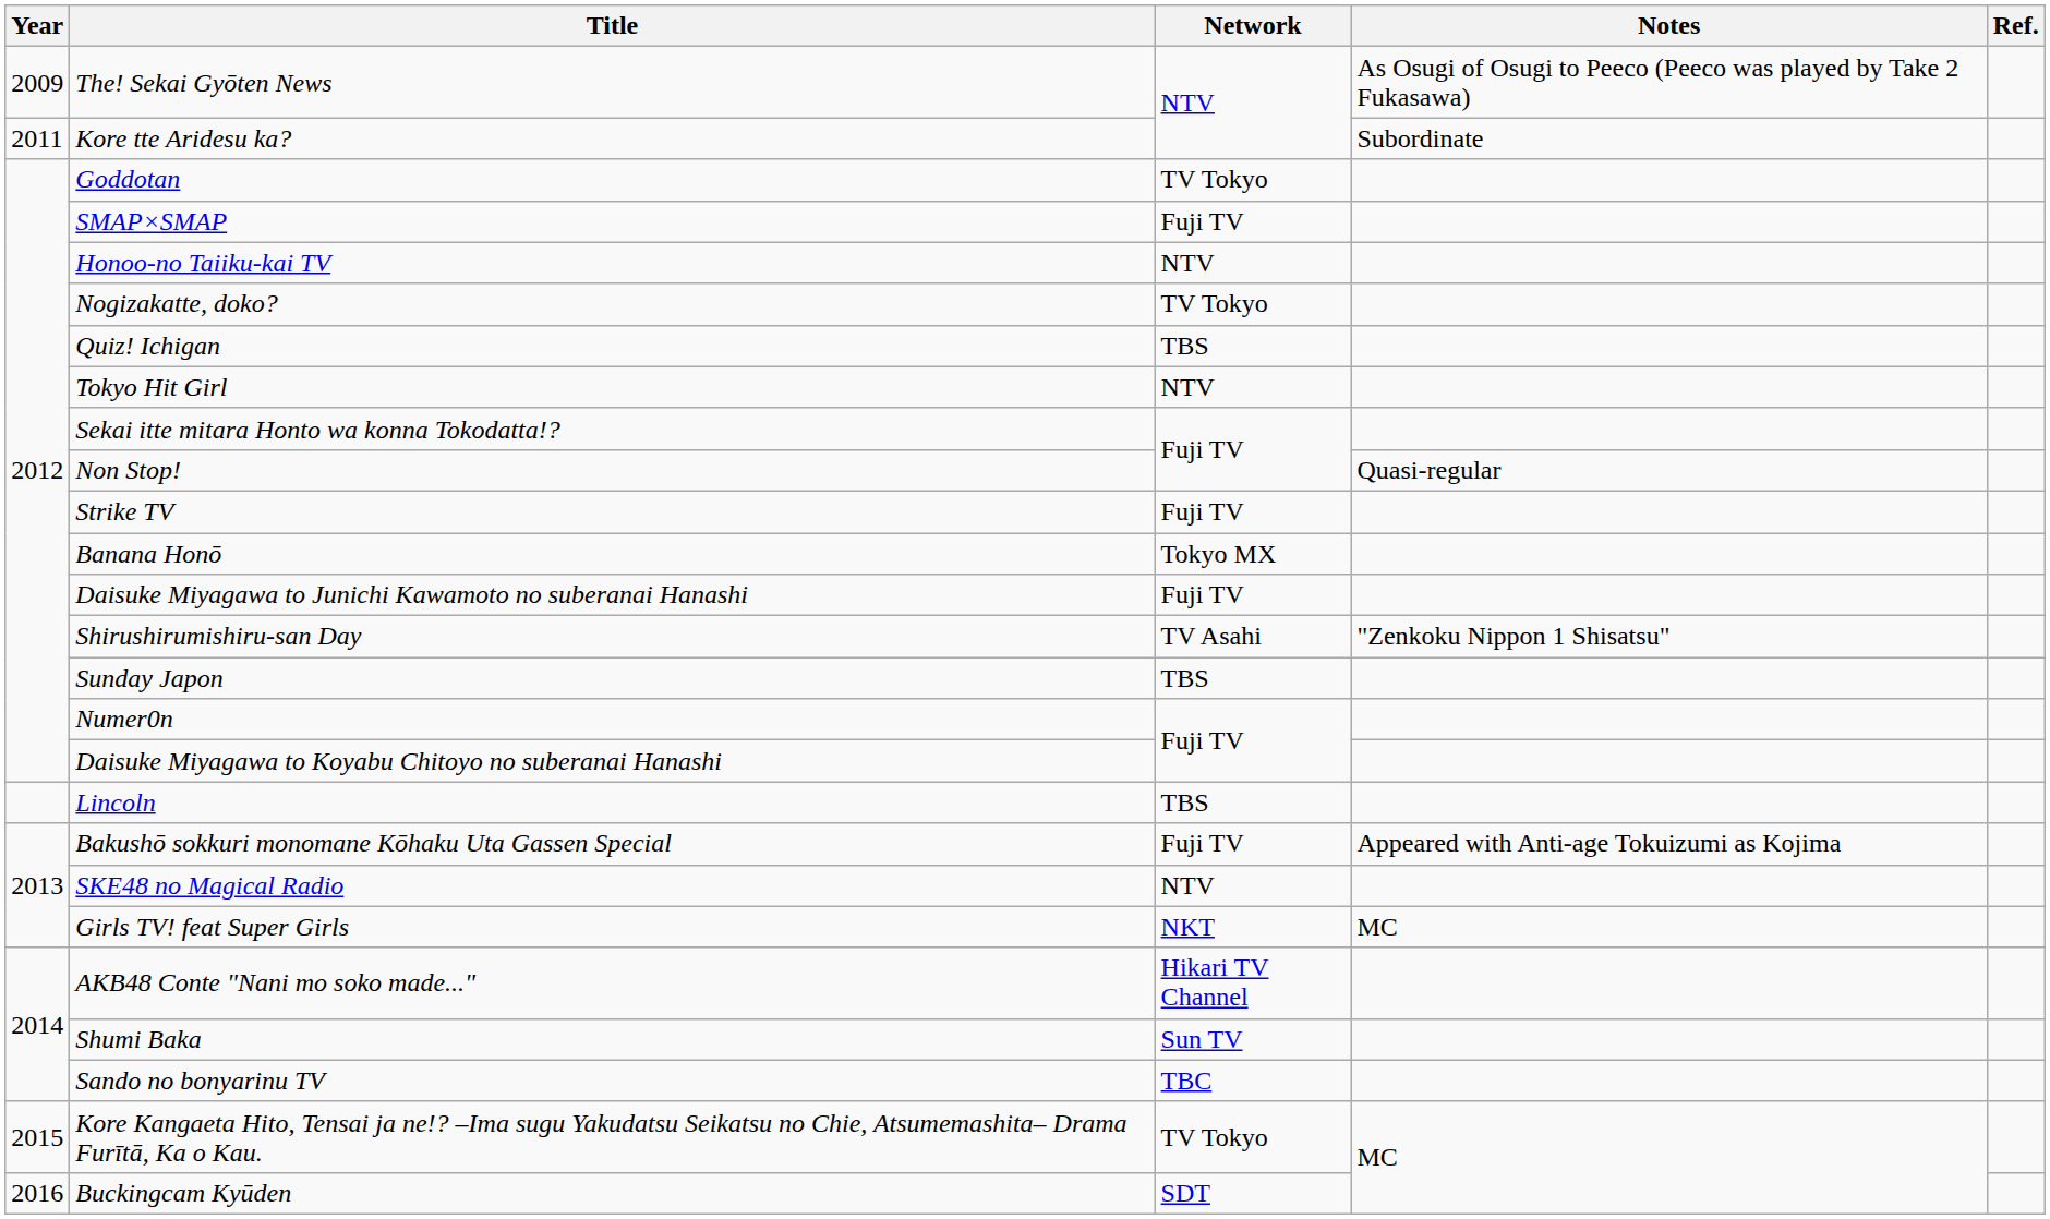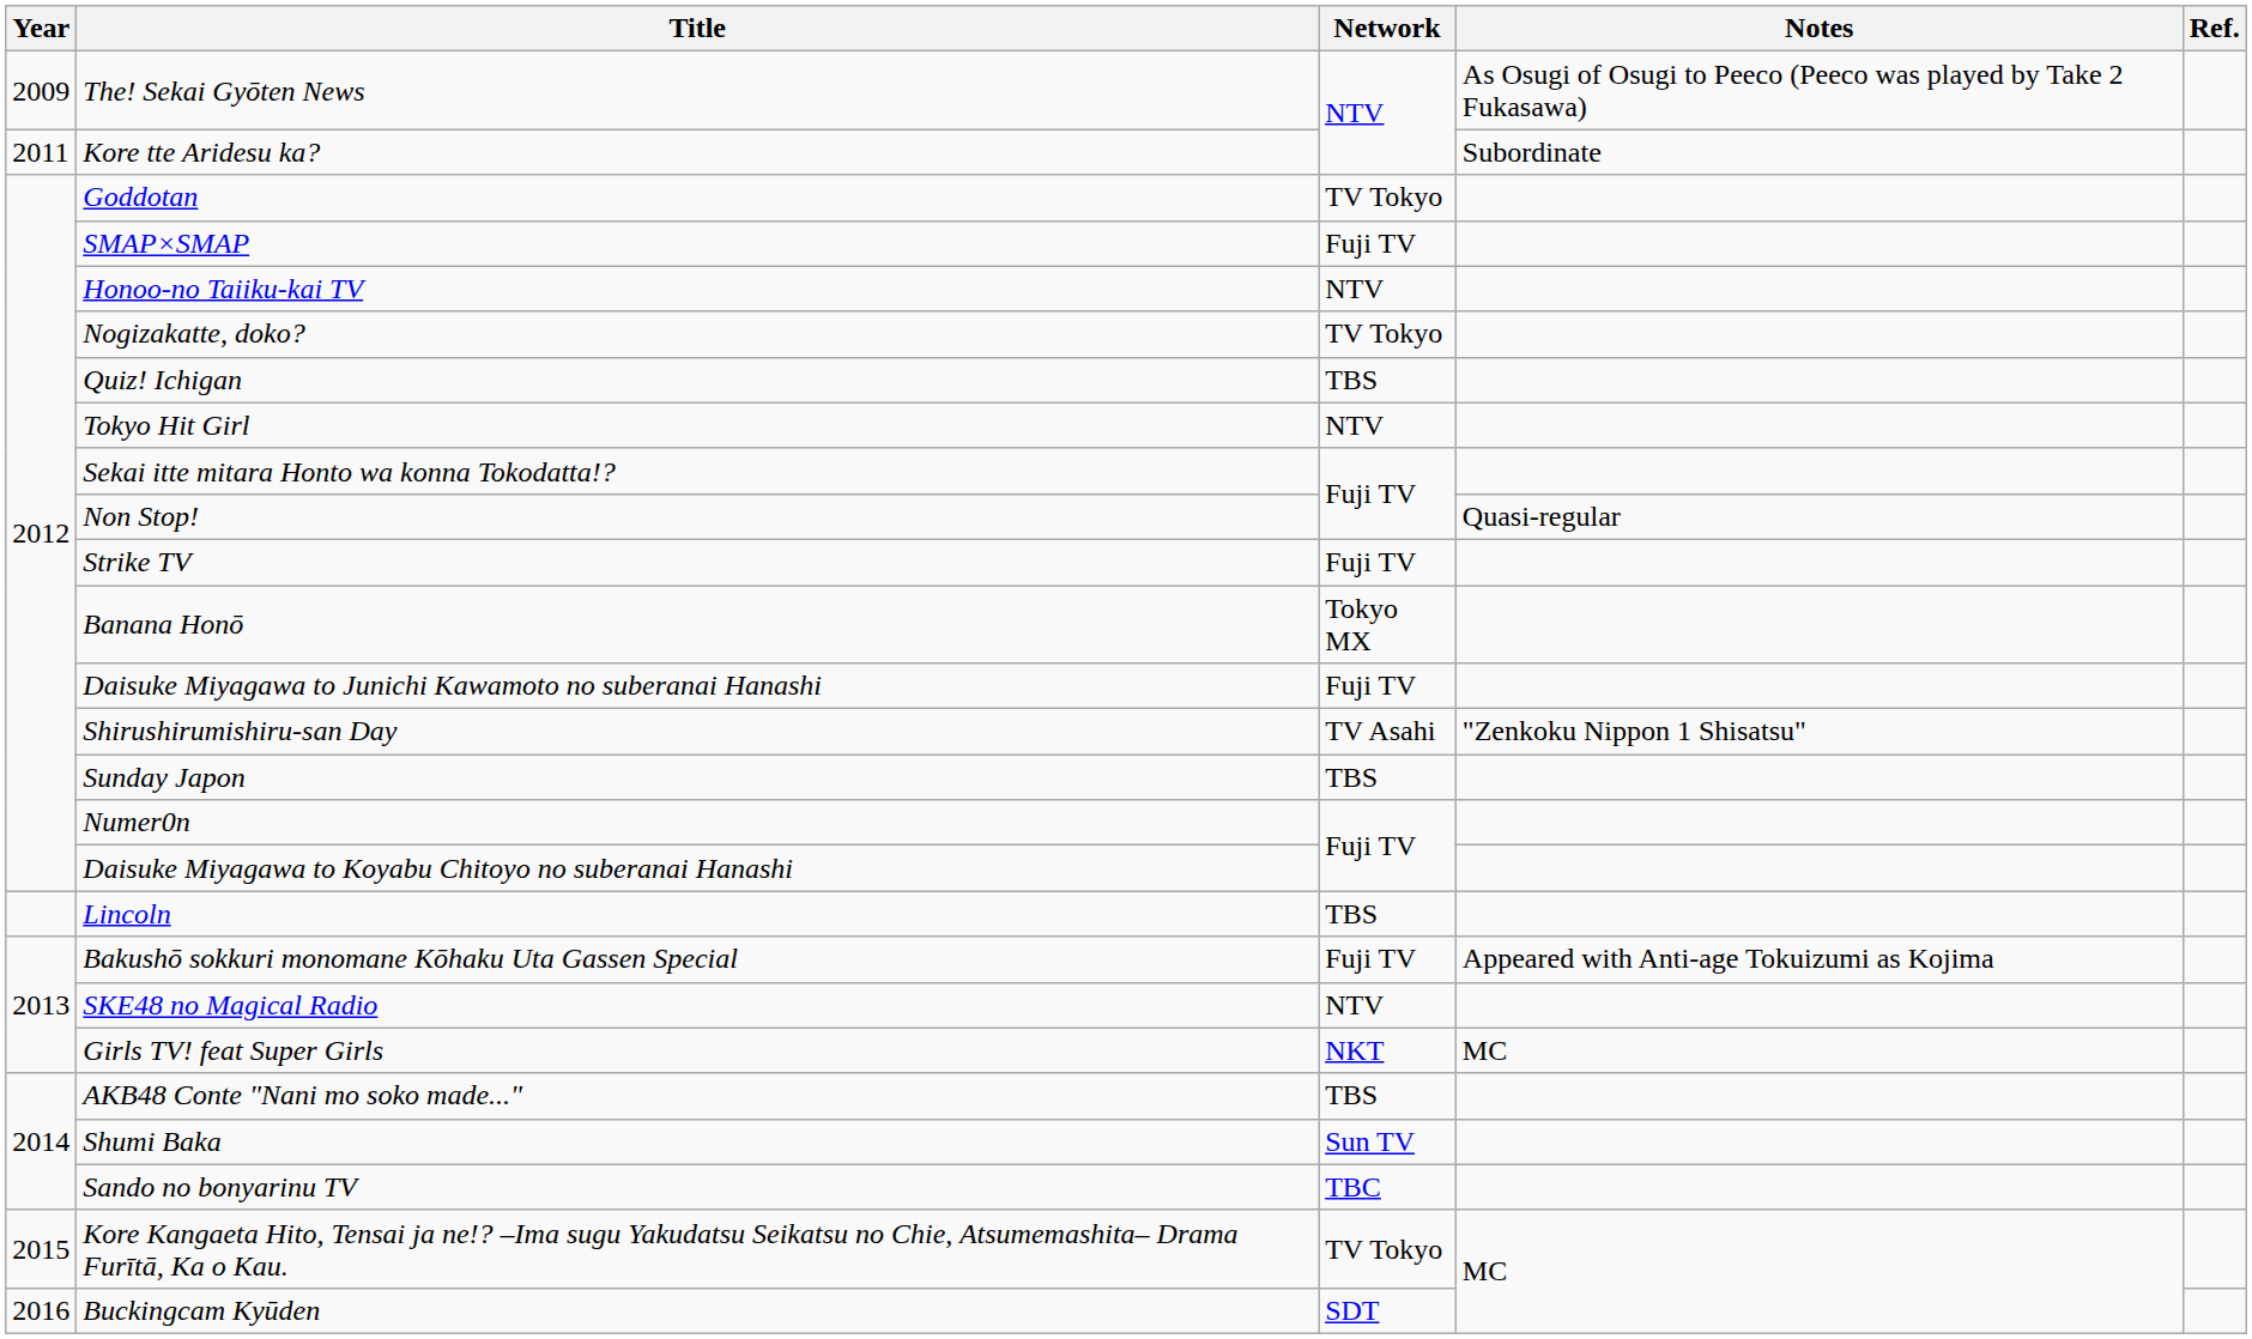 <table class="wikitable">
 <tr>
 <th>Year</th>
 <th>Title</th>
 <th>Network</th>
 <th>Notes</th>
 <th>Ref.</th>
 </tr>
 <tr>
 <td>2009</td>
 <td><em>The! Sekai Gyōten News</em></td>
 <td rowspan="2"><a href='#'>NTV</a></td>
 <td>As Osugi of Osugi to Peeco (Peeco was played by Take 2 Fukasawa)</td>
 <td></td>
 </tr>
 <tr>
 <td>2011</td>
 <td><em>Kore tte Aridesu ka?</em></td>
 <td>Subordinate</td>
 <td></td>
 </tr>
 <tr>
 <td rowspan="15">2012</td>
 <td><em><a href='#'>Goddotan</a></em></td>
 <td>TV Tokyo</td>
 <td></td>
 <td></td>
 </tr>
 <tr>
 <td><em><a href='#'>SMAP×SMAP</a></em></td>
 <td>Fuji TV</td>
 <td></td>
 <td></td>
 </tr>
 <tr>
 <td><em><a href='#'>Honoo-no Taiiku-kai TV</a></em></td>
 <td>NTV</td>
 <td></td>
 <td></td>
 </tr>
 <tr>
 <td><em>Nogizakatte, doko?</em></td>
 <td>TV Tokyo</td>
 <td></td>
 <td></td>
 </tr>
 <tr>
 <td><em>Quiz! Ichigan</em></td>
 <td>TBS</td>
 <td></td>
 <td></td>
 </tr>
 <tr>
 <td><em>Tokyo Hit Girl</em></td>
 <td>NTV</td>
 <td></td>
 <td></td>
 </tr>
 <tr>
 <td><em>Sekai itte mitara Honto wa konna Tokodatta!?</em></td>
 <td rowspan="2">Fuji TV</td>
 <td></td>
 <td></td>
 </tr>
 <tr>
 <td><em>Non Stop!</em></td>
 <td>Quasi-regular</td>
 <td></td>
 </tr>
 <tr>
 <td><em>Strike TV</em></td>
 <td>Fuji TV</td>
 <td></td>
 <td></td>
 </tr>
 <tr>
 <td><em>Banana Honō</em></td>
 <td>Tokyo MX</td>
 <td></td>
 <td></td>
 </tr>
 <tr>
 <td><em>Daisuke Miyagawa to Junichi Kawamoto no suberanai Hanashi</em></td>
 <td>Fuji TV</td>
 <td></td>
 <td></td>
 </tr>
 <tr>
 <td><em>Shirushirumishiru-san Day</em></td>
 <td>TV Asahi</td>
 <td>"Zenkoku Nippon 1 Shisatsu"</td>
 <td></td>
 </tr>
 <tr>
 <td><em>Sunday Japon</em></td>
 <td>TBS</td>
 <td></td>
 <td></td>
 </tr>
 <tr>
 <td><em>Numer0n</em></td>
 <td rowspan="2">Fuji TV</td>
 <td></td>
 <td></td>
 </tr>
 <tr>
 <td><em>Daisuke Miyagawa to Koyabu Chitoyo no suberanai Hanashi</em></td>
 <td></td>
 <td></td>
 </tr>
 <tr>
 <td></td>
 <td><em><a href='#'>Lincoln</a></em></td>
 <td>TBS</td>
 <td></td>
 <td></td>
 </tr>
 <tr>
 <td rowspan="3">2013</td>
 <td><em>Bakushō sokkuri monomane Kōhaku Uta Gassen Special</em></td>
 <td>Fuji TV</td>
 <td>Appeared with Anti-age Tokuizumi as Kojima</td>
 <td></td>
 </tr>
 <tr>
 <td><em><a href='#'>SKE48 no Magical Radio</a></em></td>
 <td>NTV</td>
 <td></td>
 <td></td>
 </tr>
 <tr>
 <td><em>Girls TV! feat Super Girls</em></td>
 <td><a href='#'>NKT</a></td>
 <td>MC</td>
 <td></td>
 </tr>
 <tr>
 <td rowspan="3">2014</td>
 <td><em>AKB48 Conte "Nani mo soko made..."</em></td>
-<td><a href='#'>Hikari TV Channel</a></td>
+<td>TBS</td>
 <td></td>
 <td></td>
 </tr>
 <tr>
 <td><em>Shumi Baka</em></td>
 <td><a href='#'>Sun TV</a></td>
 <td></td>
 <td></td>
 </tr>
 <tr>
 <td><em>Sando no bonyarinu TV</em></td>
 <td><a href='#'>TBC</a></td>
 <td></td>
 <td></td>
 </tr>
 <tr>
 <td>2015</td>
 <td><em>Kore Kangaeta Hito, Tensai ja ne!? –Ima sugu Yakudatsu Seikatsu no Chie, Atsumemashita– Drama Furītā, Ka o Kau.</em></td>
 <td>TV Tokyo</td>
 <td rowspan="2">MC</td>
 <td></td>
 </tr>
 <tr>
 <td>2016</td>
 <td><em>Buckingcam Kyūden</em></td>
 <td><a href='#'>SDT</a></td>
 <td></td>
 </tr>
 </table>
